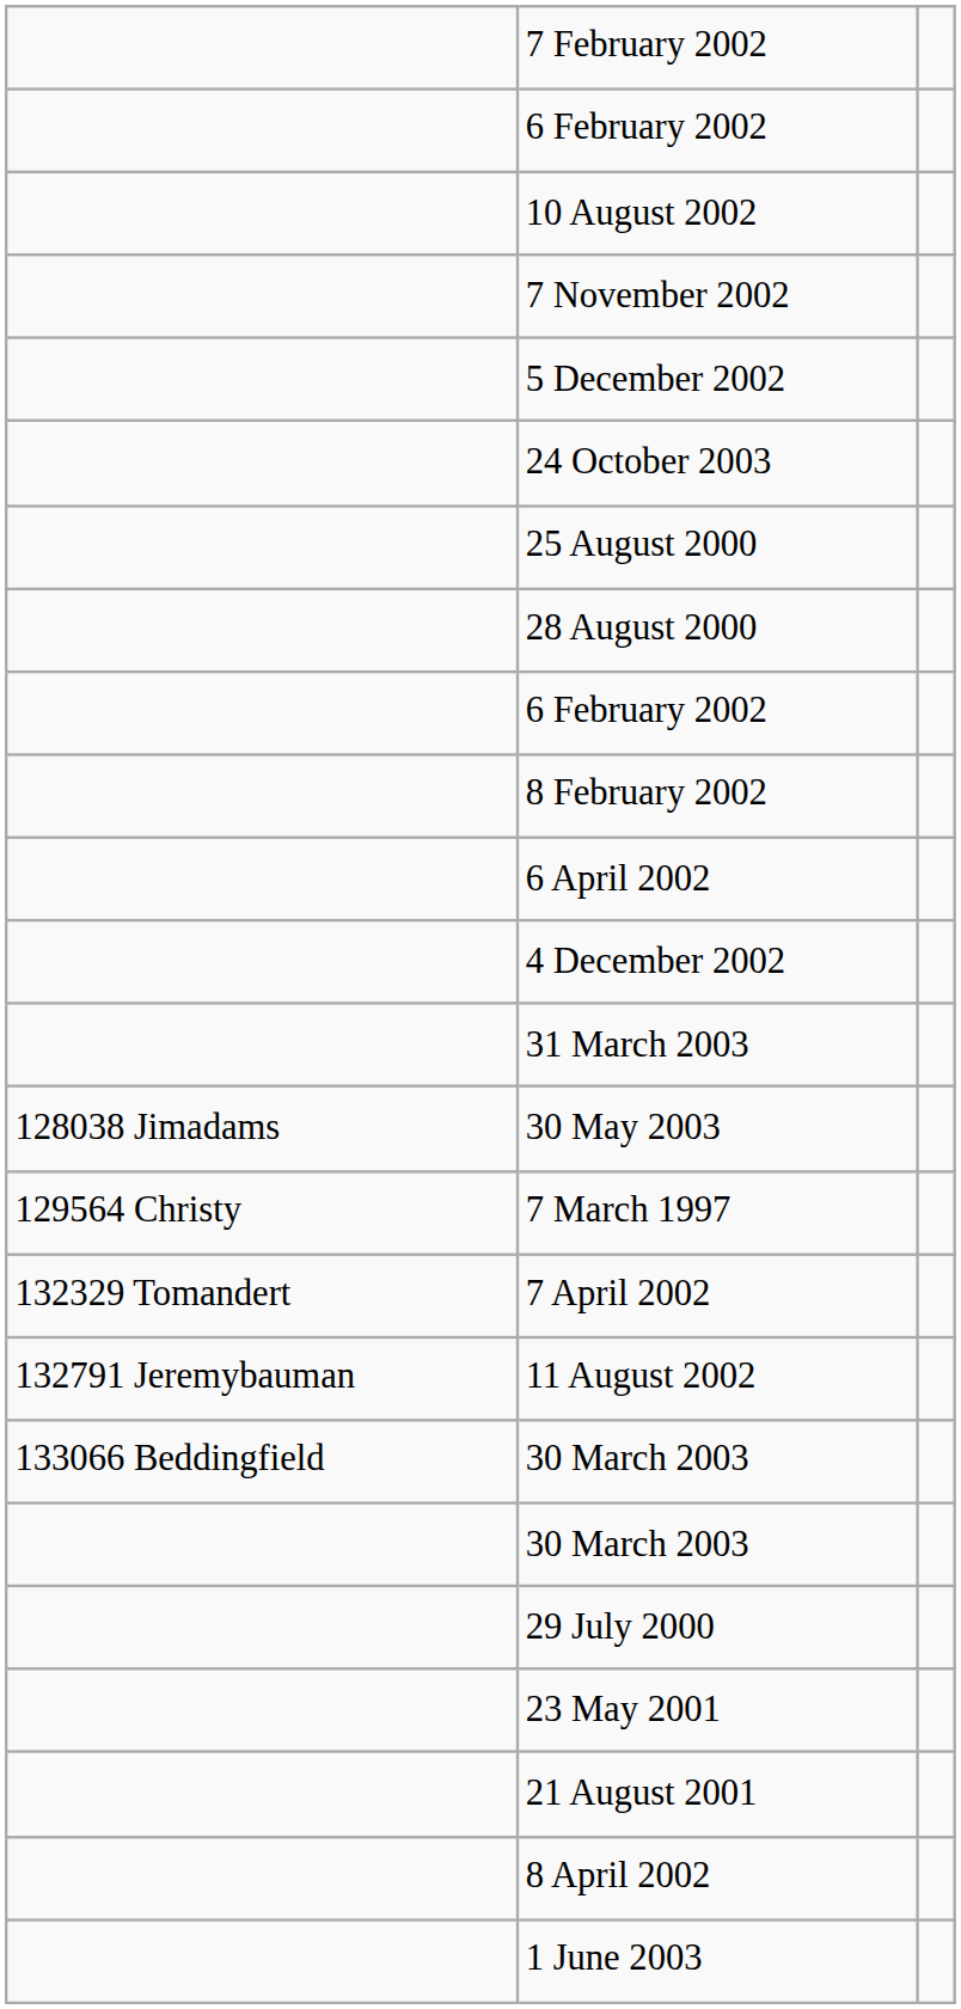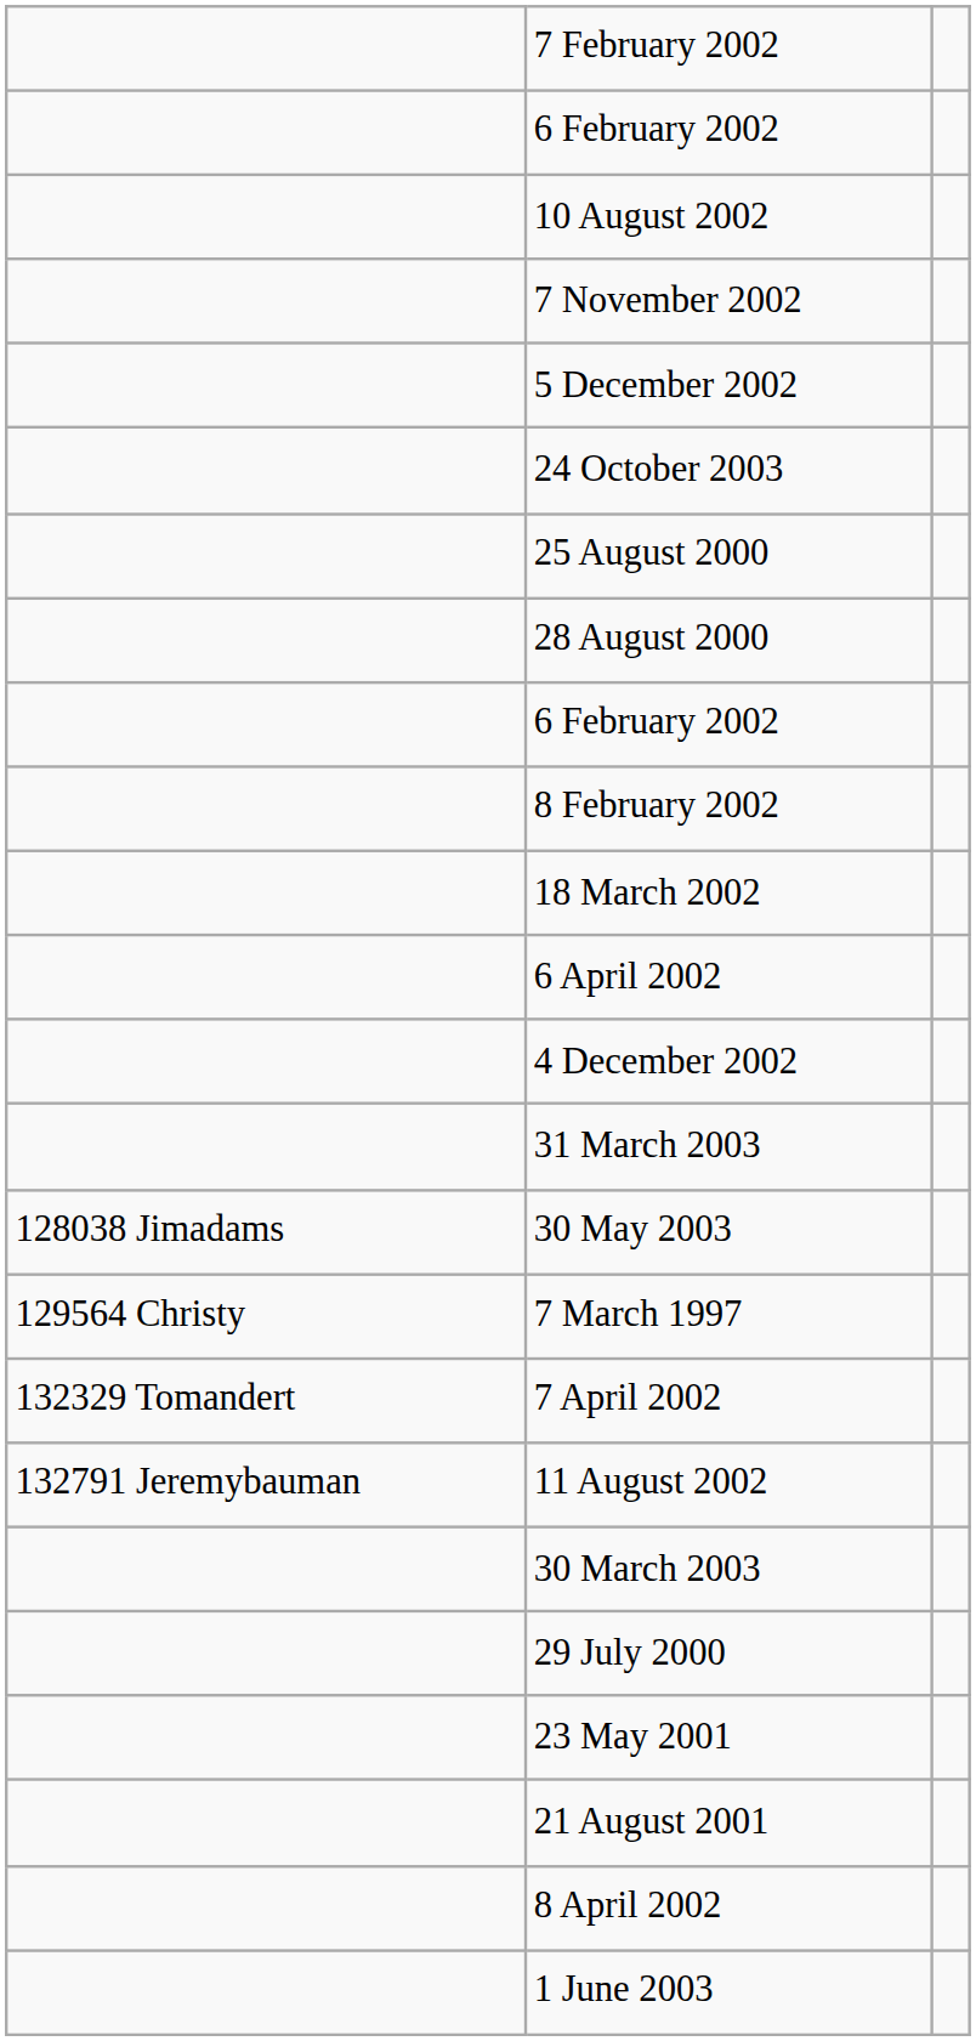 <table class="wikitable" style="font-size: 80%; float: left; width: 26em; margin-right: 1em; height: 700px">
 <tr>
 <td></td>
 <td>7 February 2002</td>
 <td></td>
 </tr>
 <tr>
 <td></td>
 <td>6 February 2002</td>
 <td></td>
 </tr>
 <tr>
 <td></td>
 <td>10 August 2002</td>
 <td></td>
 </tr>
 <tr>
 <td></td>
 <td>7 November 2002</td>
 <td></td>
 </tr>
 <tr>
 <td></td>
 <td>5 December 2002</td>
 <td></td>
 </tr>
 <tr>
 <td></td>
 <td>24 October 2003</td>
 <td></td>
 </tr>
 <tr>
 <td></td>
 <td>25 August 2000</td>
 <td></td>
 </tr>
 <tr>
 <td></td>
 <td>28 August 2000</td>
 <td></td>
 </tr>
 <tr>
 <td></td>
 <td>6 February 2002</td>
 <td></td>
 </tr>
 <tr>
 <td></td>
 <td>8 February 2002</td>
 <td></td>
 </tr>
 <tr>
 <td></td>
+<td>18 March 2002</td>
+<td></td>
+</tr>
+<tr>
+<td></td>
 <td>6 April 2002</td>
 <td></td>
 </tr>
 <tr>
 <td><strong></strong></td>
 <td>4 December 2002</td>
 <td></td>
 </tr>
 <tr>
 <td></td>
 <td>31 March 2003</td>
 <td></td>
 </tr>
 <tr>
 <td>128038 Jimadams</td>
 <td>30 May 2003</td>
 <td></td>
 </tr>
 <tr>
 <td>129564 Christy</td>
 <td>7 March 1997</td>
 <td></td>
 </tr>
 <tr>
 <td>132329 Tomandert</td>
 <td>7 April 2002</td>
 <td></td>
 </tr>
 <tr>
 <td>132791 Jeremybauman</td>
 <td>11 August 2002</td>
 <td></td>
 </tr>
 <tr>
-<td>133066 Beddingfield</td>
-<td>30 March 2003</td>
-<td></td>
-</tr>
-<tr>
 <td></td>
 <td>30 March 2003</td>
 <td></td>
 </tr>
 <tr>
 <td></td>
 <td>29 July 2000</td>
 <td> </td>
 </tr>
 <tr>
 <td></td>
 <td>23 May 2001</td>
 <td></td>
 </tr>
 <tr>
 <td></td>
 <td>21 August 2001</td>
 <td></td>
 </tr>
 <tr>
 <td></td>
 <td>8 April 2002</td>
 <td></td>
 </tr>
 <tr>
 <td></td>
 <td>1 June 2003</td>
 <td></td>
 </tr>
 </table>
